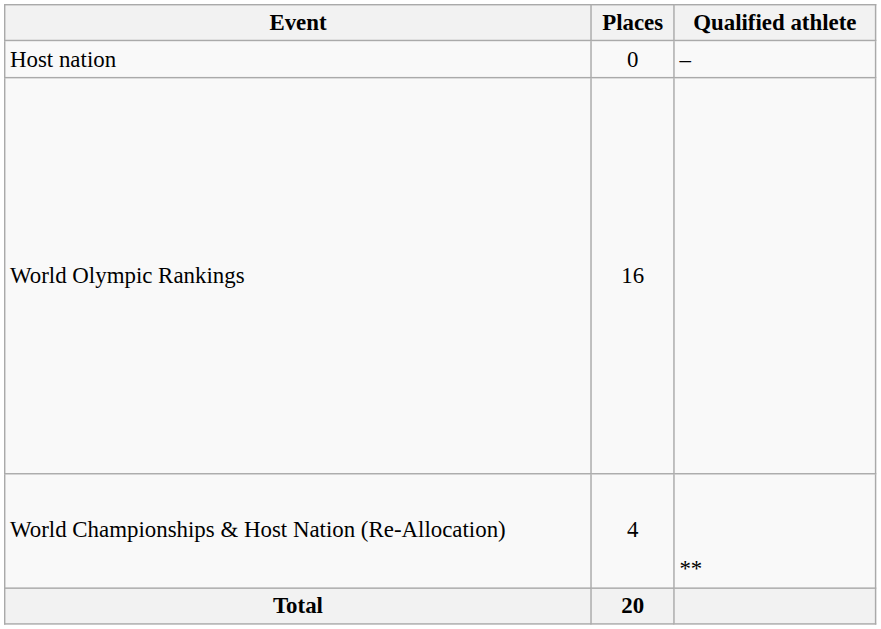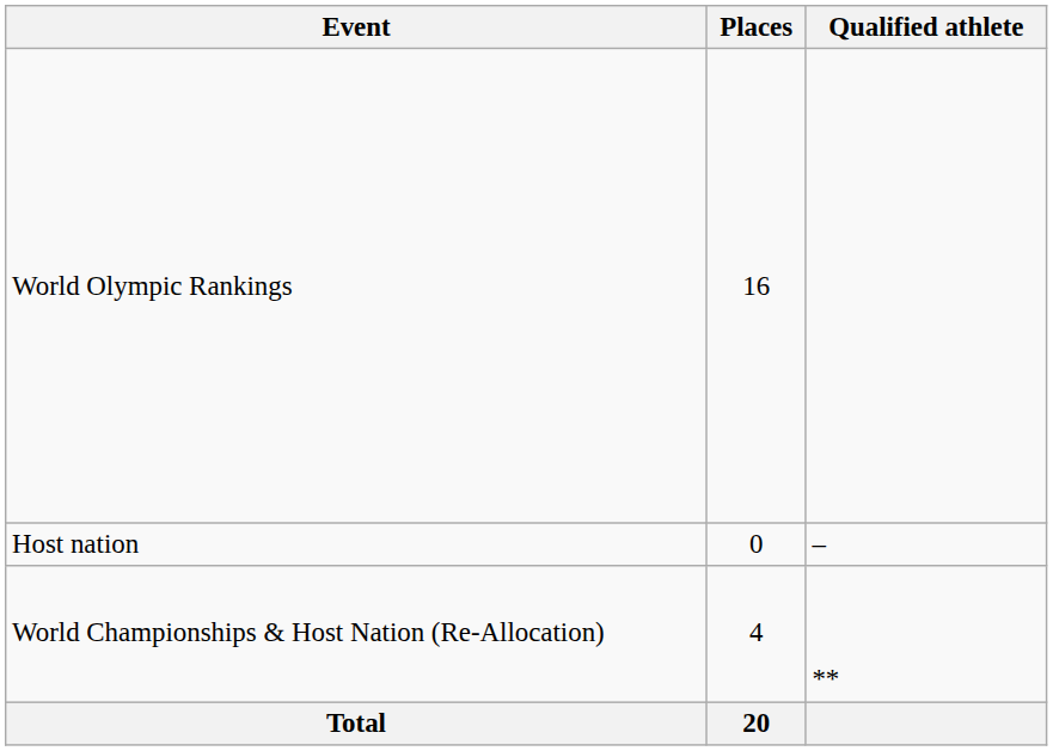 <table class="wikitable" width=610>
 <tr>
 <th>Event</th>
 <th>Places</th>
 <th>Qualified athlete</th>
 </tr>
 <tr>
+<td>World Olympic Rankings</td>
+<td align=center>16</td>
+<td><br><br><br><br><br><br><br><br><br><br><br><br><br><br><br></td>
+</tr>
+<tr>
 <td>Host nation</td>
 <td align=center>0</td>
 <td>–</td>
-</tr>
-<tr>
-<td>World Olympic Rankings</td>
-<td align=center>16</td>
-<td><br><br><br><br><br><br><br><br><br><br><br><br><br><br><br></td>
 </tr>
 <tr>
 <td>World Championships & Host Nation (Re-Allocation)</td>
 <td align=center>4</td>
 <td><br><br><br>**</td>
 </tr>
 <tr>
 <th>Total</th>
 <th>20</th>
 <th></th>
 </tr>
 </table>
